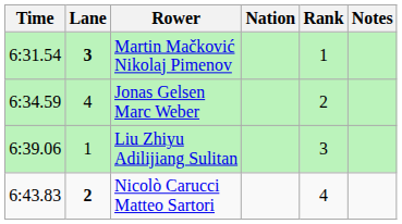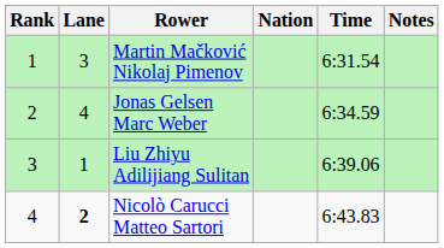 <table class="wikitable sortable" style="text-align:center">
 <tr>
-<th>Time</th>
+<th>Rank</th>
 <th>Lane</th>
 <th>Rower</th>
 <th>Nation</th>
-<th>Rank</th>
+<th>Time</th>
 <th>Notes</th>
 </tr>
 <tr bgcolor=bbf3bb>
-<td>6:31.54</td>
-<td><strong>3</strong></td>
+<td>1</td>
+<td>3</td>
 <td align=left><a href='#'>Martin Mačković</a><br><a href='#'>Nikolaj Pimenov</a></td>
 <td align=left></td>
-<td>1</td>
+<td>6:31.54</td>
 <td></td>
 </tr>
 <tr bgcolor=bbf3bb>
-<td>6:34.59</td>
+<td>2</td>
 <td>4</td>
 <td align=left><a href='#'>Jonas Gelsen</a><br><a href='#'>Marc Weber</a></td>
 <td align=left></td>
-<td>2</td>
+<td>6:34.59</td>
 <td></td>
 </tr>
 <tr bgcolor=bbf3bb>
-<td>6:39.06</td>
+<td>3</td>
 <td>1</td>
 <td align=left><a href='#'>Liu Zhiyu</a><br><a href='#'>Adilijiang Sulitan</a></td>
 <td align=left></td>
-<td>3</td>
+<td>6:39.06</td>
 <td></td>
 </tr>
 <tr>
-<td>6:43.83</td>
+<td>4</td>
 <td><strong>2</strong></td>
 <td align=left><a href='#'>Nicolò Carucci</a><br><a href='#'>Matteo Sartori</a></td>
 <td align=left></td>
-<td>4</td>
+<td>6:43.83</td>
 <td></td>
 </tr>
 </table>
